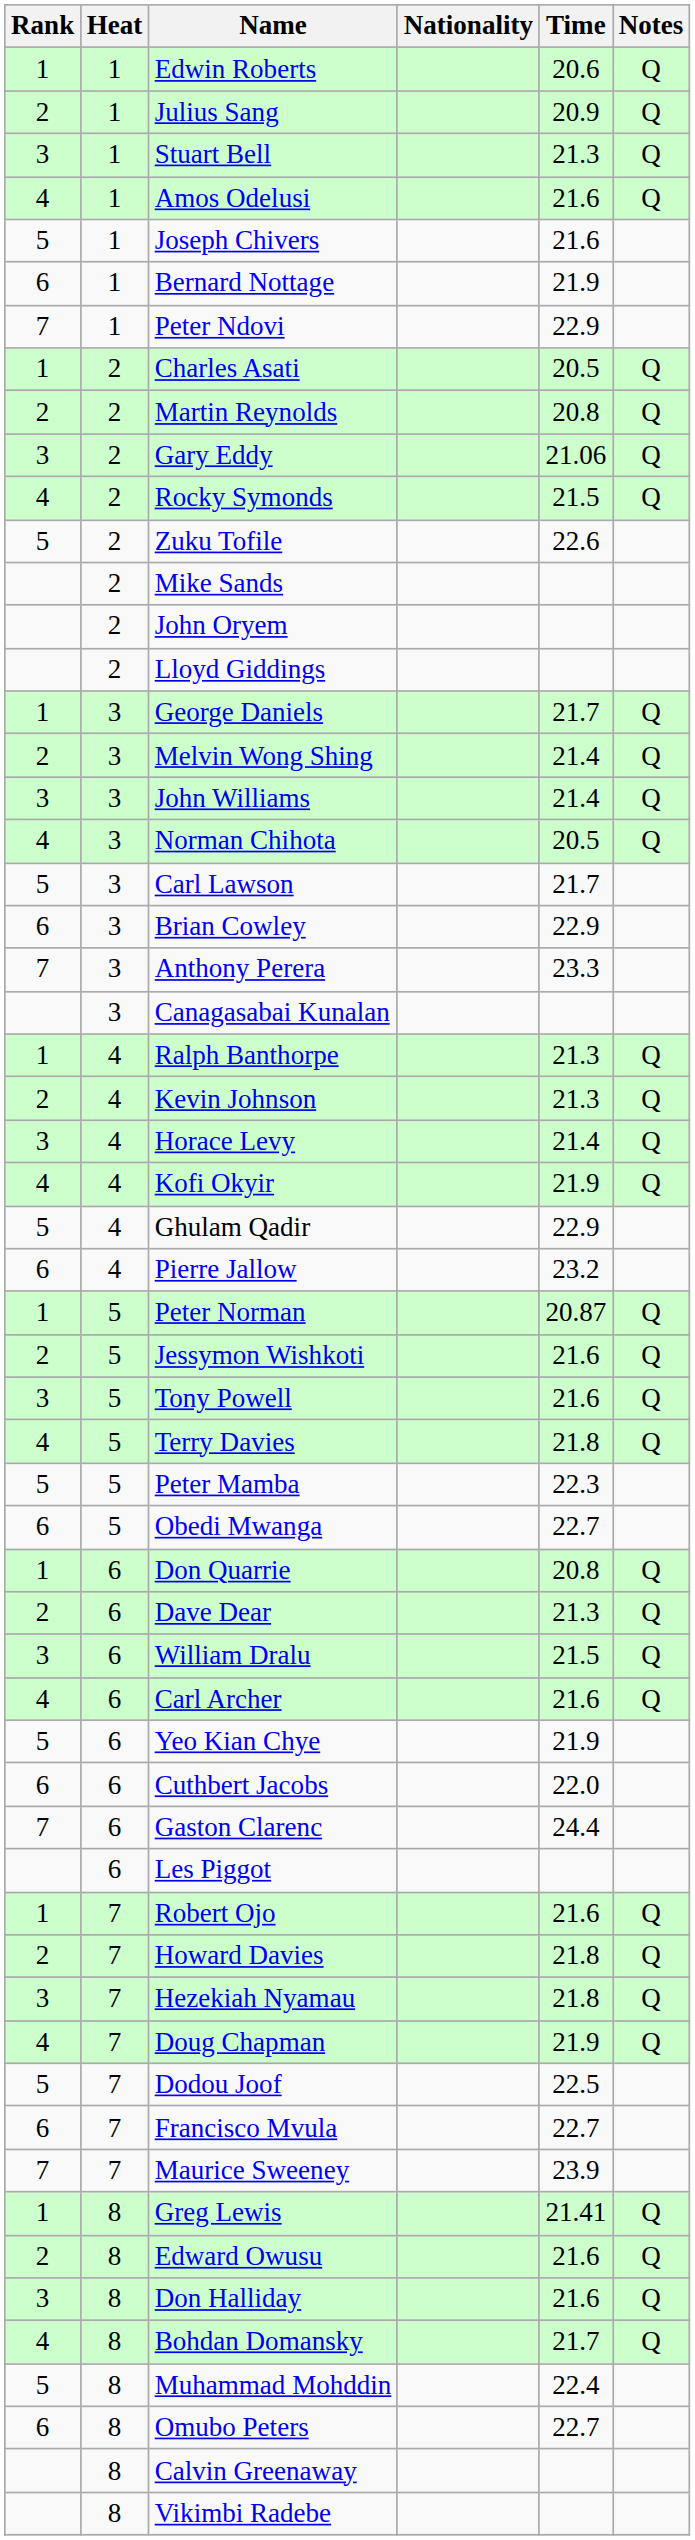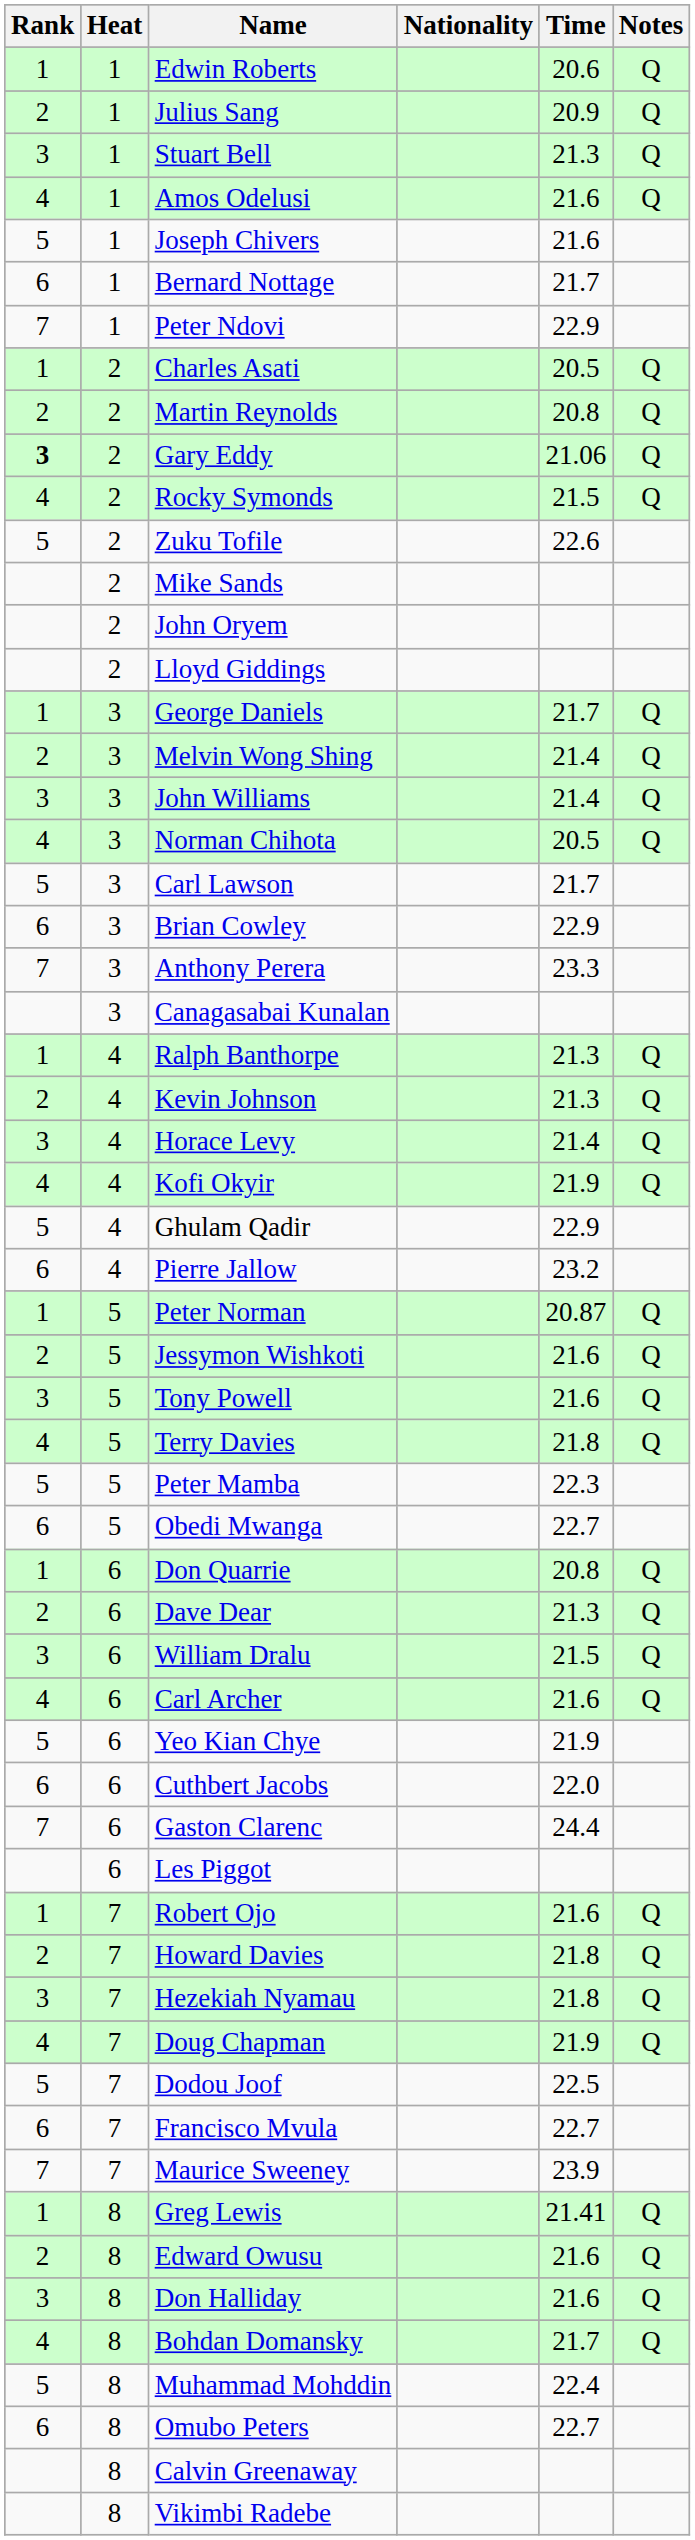 <table class="wikitable sortable" style="text-align:center;">
 <tr>
 <th scope=col>Rank</th>
 <th scope=col>Heat</th>
 <th scope=col>Name</th>
 <th scope=col>Nationality</th>
 <th scope=col>Time</th>
 <th scope=col>Notes</th>
 </tr>
 <tr style="background-color: #ccffcc;">
 <td>1</td>
 <td>1</td>
 <td style="text-align:left;"><a href='#'>Edwin Roberts</a></td>
 <td style="text-align:left;"></td>
 <td>20.6</td>
 <td>Q</td>
 </tr>
 <tr style="background-color: #ccffcc;">
 <td>2</td>
 <td>1</td>
 <td style="text-align:left;"><a href='#'>Julius Sang</a></td>
 <td style="text-align:left;"></td>
 <td>20.9</td>
 <td>Q</td>
 </tr>
 <tr style="background-color: #ccffcc;">
 <td>3</td>
 <td>1</td>
 <td style="text-align:left;"><a href='#'>Stuart Bell</a></td>
 <td style="text-align:left;"></td>
 <td>21.3</td>
 <td>Q</td>
 </tr>
 <tr style="background-color: #ccffcc;">
 <td>4</td>
 <td>1</td>
 <td style="text-align:left;"><a href='#'>Amos Odelusi</a></td>
 <td style="text-align:left;"></td>
 <td>21.6</td>
 <td>Q</td>
 </tr>
 <tr>
 <td>5</td>
 <td>1</td>
 <td style="text-align:left;"><a href='#'>Joseph Chivers</a></td>
 <td style="text-align:left;"></td>
 <td>21.6</td>
 <td></td>
 </tr>
 <tr>
 <td>6</td>
 <td>1</td>
 <td style="text-align:left;"><a href='#'>Bernard Nottage</a></td>
 <td style="text-align:left;"></td>
-<td>21.9</td>
+<td>21.7</td>
 <td></td>
 </tr>
 <tr>
 <td>7</td>
 <td>1</td>
 <td style="text-align:left;"><a href='#'>Peter Ndovi</a></td>
 <td style="text-align:left;"></td>
 <td>22.9</td>
 <td></td>
 </tr>
 <tr style="background-color: #ccffcc;">
 <td>1</td>
 <td>2</td>
 <td style="text-align:left;"><a href='#'>Charles Asati</a></td>
 <td style="text-align:left;"></td>
 <td>20.5</td>
 <td>Q</td>
 </tr>
 <tr style="background-color: #ccffcc;">
 <td>2</td>
 <td>2</td>
 <td style="text-align:left;"><a href='#'>Martin Reynolds</a></td>
 <td style="text-align:left;"></td>
 <td>20.8</td>
 <td>Q</td>
 </tr>
 <tr style="background-color: #ccffcc;">
-<td>3</td>
+<td><strong>3</strong></td>
 <td>2</td>
 <td style="text-align:left;"><a href='#'>Gary Eddy</a></td>
 <td style="text-align:left;"></td>
 <td>21.06</td>
 <td>Q</td>
 </tr>
 <tr style="background-color: #ccffcc;">
 <td>4</td>
 <td>2</td>
 <td style="text-align:left;"><a href='#'>Rocky Symonds</a></td>
 <td style="text-align:left;"></td>
 <td>21.5</td>
 <td>Q</td>
 </tr>
 <tr>
 <td>5</td>
 <td>2</td>
 <td style="text-align:left;"><a href='#'>Zuku Tofile</a></td>
 <td style="text-align:left;"></td>
 <td>22.6</td>
 <td></td>
 </tr>
 <tr>
 <td></td>
 <td>2</td>
 <td style="text-align:left;"><a href='#'>Mike Sands</a></td>
 <td style="text-align:left;"></td>
 <td></td>
 <td></td>
 </tr>
 <tr>
 <td></td>
 <td>2</td>
 <td style="text-align:left;"><a href='#'>John Oryem</a></td>
 <td style="text-align:left;"></td>
 <td></td>
 <td></td>
 </tr>
 <tr>
 <td></td>
 <td>2</td>
 <td style="text-align:left;"><a href='#'>Lloyd Giddings</a></td>
 <td style="text-align:left;"></td>
 <td></td>
 <td></td>
 </tr>
 <tr style="background-color: #ccffcc;">
 <td>1</td>
 <td>3</td>
 <td style="text-align:left;"><a href='#'>George Daniels</a></td>
 <td style="text-align:left;"></td>
 <td>21.7</td>
 <td>Q</td>
 </tr>
 <tr style="background-color: #ccffcc;">
 <td>2</td>
 <td>3</td>
 <td style="text-align:left;"><a href='#'>Melvin Wong Shing</a></td>
 <td style="text-align:left;"></td>
 <td>21.4</td>
 <td>Q</td>
 </tr>
 <tr style="background-color: #ccffcc;">
 <td>3</td>
 <td>3</td>
 <td style="text-align:left;"><a href='#'>John Williams</a></td>
 <td style="text-align:left;"></td>
 <td>21.4</td>
 <td>Q</td>
 </tr>
 <tr style="background-color: #ccffcc;">
 <td>4</td>
 <td>3</td>
 <td style="text-align:left;"><a href='#'>Norman Chihota</a></td>
 <td style="text-align:left;"></td>
 <td>20.5</td>
 <td>Q</td>
 </tr>
 <tr>
 <td>5</td>
 <td>3</td>
 <td style="text-align:left;"><a href='#'>Carl Lawson</a></td>
 <td style="text-align:left;"></td>
 <td>21.7</td>
 <td></td>
 </tr>
 <tr>
 <td>6</td>
 <td>3</td>
 <td style="text-align:left;"><a href='#'>Brian Cowley</a></td>
 <td style="text-align:left;"></td>
 <td>22.9</td>
 <td></td>
 </tr>
 <tr>
 <td>7</td>
 <td>3</td>
 <td style="text-align:left;"><a href='#'>Anthony Perera</a></td>
 <td style="text-align:left;"></td>
 <td>23.3</td>
 <td></td>
 </tr>
 <tr>
 <td></td>
 <td>3</td>
 <td style="text-align:left;"><a href='#'>Canagasabai Kunalan</a></td>
 <td style="text-align:left;"></td>
 <td></td>
 <td></td>
 </tr>
 <tr style="background-color: #ccffcc;">
 <td>1</td>
 <td>4</td>
 <td style="text-align:left;"><a href='#'>Ralph Banthorpe</a></td>
 <td style="text-align:left;"></td>
 <td>21.3</td>
 <td>Q</td>
 </tr>
 <tr style="background-color: #ccffcc;">
 <td>2</td>
 <td>4</td>
 <td style="text-align:left;"><a href='#'>Kevin Johnson</a></td>
 <td style="text-align:left;"></td>
 <td>21.3</td>
 <td>Q</td>
 </tr>
 <tr style="background-color: #ccffcc;">
 <td>3</td>
 <td>4</td>
 <td style="text-align:left;"><a href='#'>Horace Levy</a></td>
 <td style="text-align:left;"></td>
 <td>21.4</td>
 <td>Q</td>
 </tr>
 <tr style="background-color: #ccffcc;">
 <td>4</td>
 <td>4</td>
 <td style="text-align:left;"><a href='#'>Kofi Okyir</a></td>
 <td style="text-align:left;"></td>
 <td>21.9</td>
 <td>Q</td>
 </tr>
 <tr>
 <td>5</td>
 <td>4</td>
 <td style="text-align:left;">Ghulam Qadir</td>
 <td style="text-align:left;"></td>
 <td>22.9</td>
 <td></td>
 </tr>
 <tr>
 <td>6</td>
 <td>4</td>
 <td style="text-align:left;"><a href='#'>Pierre Jallow</a></td>
 <td style="text-align:left;"></td>
 <td>23.2</td>
 <td></td>
 </tr>
 <tr style="background-color: #ccffcc;">
 <td>1</td>
 <td>5</td>
 <td style="text-align:left;"><a href='#'>Peter Norman</a></td>
 <td style="text-align:left;"></td>
 <td>20.87</td>
 <td>Q</td>
 </tr>
 <tr style="background-color: #ccffcc;">
 <td>2</td>
 <td>5</td>
 <td style="text-align:left;"><a href='#'>Jessymon Wishkoti</a></td>
 <td style="text-align:left;"></td>
 <td>21.6</td>
 <td>Q</td>
 </tr>
 <tr style="background-color: #ccffcc;">
 <td>3</td>
 <td>5</td>
 <td style="text-align:left;"><a href='#'>Tony Powell</a></td>
 <td style="text-align:left;"></td>
 <td>21.6</td>
 <td>Q</td>
 </tr>
 <tr style="background-color: #ccffcc;">
 <td>4</td>
 <td>5</td>
 <td style="text-align:left;"><a href='#'>Terry Davies</a></td>
 <td style="text-align:left;"></td>
 <td>21.8</td>
 <td>Q</td>
 </tr>
 <tr>
 <td>5</td>
 <td>5</td>
 <td style="text-align:left;"><a href='#'>Peter Mamba</a></td>
 <td style="text-align:left;"></td>
 <td>22.3</td>
 <td></td>
 </tr>
 <tr>
 <td>6</td>
 <td>5</td>
 <td style="text-align:left;"><a href='#'>Obedi Mwanga</a></td>
 <td style="text-align:left;"></td>
 <td>22.7</td>
 <td></td>
 </tr>
 <tr style="background-color: #ccffcc;">
 <td>1</td>
 <td>6</td>
 <td style="text-align:left;"><a href='#'>Don Quarrie</a></td>
 <td style="text-align:left;"></td>
 <td>20.8</td>
 <td>Q</td>
 </tr>
 <tr style="background-color: #ccffcc;">
 <td>2</td>
 <td>6</td>
 <td style="text-align:left;"><a href='#'>Dave Dear</a></td>
 <td style="text-align:left;"></td>
 <td>21.3</td>
 <td>Q</td>
 </tr>
 <tr style="background-color: #ccffcc;">
 <td>3</td>
 <td>6</td>
 <td style="text-align:left;"><a href='#'>William Dralu</a></td>
 <td style="text-align:left;"></td>
 <td>21.5</td>
 <td>Q</td>
 </tr>
 <tr style="background-color: #ccffcc;">
 <td>4</td>
 <td>6</td>
 <td style="text-align:left;"><a href='#'>Carl Archer</a></td>
 <td style="text-align:left;"></td>
 <td>21.6</td>
 <td>Q</td>
 </tr>
 <tr>
 <td>5</td>
 <td>6</td>
 <td style="text-align:left;"><a href='#'>Yeo Kian Chye</a></td>
 <td style="text-align:left;"></td>
 <td>21.9</td>
 <td></td>
 </tr>
 <tr>
 <td>6</td>
 <td>6</td>
 <td style="text-align:left;"><a href='#'>Cuthbert Jacobs</a></td>
 <td style="text-align:left;"></td>
 <td>22.0</td>
 <td></td>
 </tr>
 <tr>
 <td>7</td>
 <td>6</td>
 <td style="text-align:left;"><a href='#'>Gaston Clarenc</a></td>
 <td style="text-align:left;"></td>
 <td>24.4</td>
 <td></td>
 </tr>
 <tr>
 <td></td>
 <td>6</td>
 <td style="text-align:left;"><a href='#'>Les Piggot</a></td>
 <td style="text-align:left;"></td>
 <td></td>
 <td></td>
 </tr>
 <tr style="background-color: #ccffcc;">
 <td>1</td>
 <td>7</td>
 <td style="text-align:left;"><a href='#'>Robert Ojo</a></td>
 <td style="text-align:left;"></td>
 <td>21.6</td>
 <td>Q</td>
 </tr>
 <tr style="background-color: #ccffcc;">
 <td>2</td>
 <td>7</td>
 <td style="text-align:left;"><a href='#'>Howard Davies</a></td>
 <td style="text-align:left;"></td>
 <td>21.8</td>
 <td>Q</td>
 </tr>
 <tr style="background-color: #ccffcc;">
 <td>3</td>
 <td>7</td>
 <td style="text-align:left;"><a href='#'>Hezekiah Nyamau</a></td>
 <td style="text-align:left;"></td>
 <td>21.8</td>
 <td>Q</td>
 </tr>
 <tr style="background-color: #ccffcc;">
 <td>4</td>
 <td>7</td>
 <td style="text-align:left;"><a href='#'>Doug Chapman</a></td>
 <td style="text-align:left;"></td>
 <td>21.9</td>
 <td>Q</td>
 </tr>
 <tr>
 <td>5</td>
 <td>7</td>
 <td style="text-align:left;"><a href='#'>Dodou Joof</a></td>
 <td style="text-align:left;"></td>
 <td>22.5</td>
 <td></td>
 </tr>
 <tr>
 <td>6</td>
 <td>7</td>
 <td style="text-align:left;"><a href='#'>Francisco Mvula</a></td>
 <td style="text-align:left;"></td>
 <td>22.7</td>
 <td></td>
 </tr>
 <tr>
 <td>7</td>
 <td>7</td>
 <td style="text-align:left;"><a href='#'>Maurice Sweeney</a></td>
 <td style="text-align:left;"></td>
 <td>23.9</td>
 <td></td>
 </tr>
 <tr style="background-color: #ccffcc;">
 <td>1</td>
 <td>8</td>
 <td style="text-align:left;"><a href='#'>Greg Lewis</a></td>
 <td style="text-align:left;"></td>
 <td>21.41</td>
 <td>Q</td>
 </tr>
 <tr style="background-color: #ccffcc;">
 <td>2</td>
 <td>8</td>
 <td style="text-align:left;"><a href='#'>Edward Owusu</a></td>
 <td style="text-align:left;"></td>
 <td>21.6</td>
 <td>Q</td>
 </tr>
 <tr style="background-color: #ccffcc;">
 <td>3</td>
 <td>8</td>
 <td style="text-align:left;"><a href='#'>Don Halliday</a></td>
 <td style="text-align:left;"></td>
 <td>21.6</td>
 <td>Q</td>
 </tr>
 <tr style="background-color: #ccffcc;">
 <td>4</td>
 <td>8</td>
 <td style="text-align:left;"><a href='#'>Bohdan Domansky</a></td>
 <td style="text-align:left;"></td>
 <td>21.7</td>
 <td>Q</td>
 </tr>
 <tr>
 <td>5</td>
 <td>8</td>
 <td style="text-align:left;"><a href='#'>Muhammad Mohddin</a></td>
 <td style="text-align:left;"></td>
 <td>22.4</td>
 <td></td>
 </tr>
 <tr>
 <td>6</td>
 <td>8</td>
 <td style="text-align:left;"><a href='#'>Omubo Peters</a></td>
 <td style="text-align:left;"></td>
 <td>22.7</td>
 <td></td>
 </tr>
 <tr>
 <td></td>
 <td>8</td>
 <td style="text-align:left;"><a href='#'>Calvin Greenaway</a></td>
 <td style="text-align:left;"></td>
 <td></td>
 <td></td>
 </tr>
 <tr>
 <td></td>
 <td>8</td>
 <td style="text-align:left;"><a href='#'>Vikimbi Radebe</a></td>
 <td style="text-align:left;"></td>
 <td></td>
 <td></td>
 </tr>
 </table>
